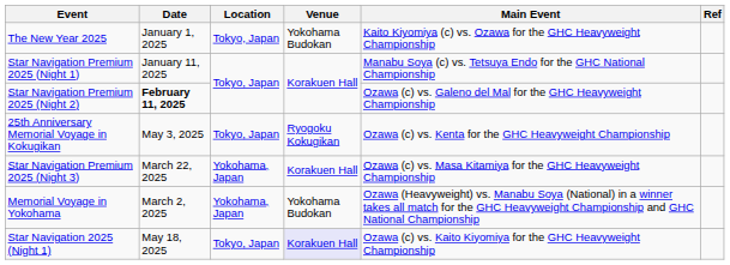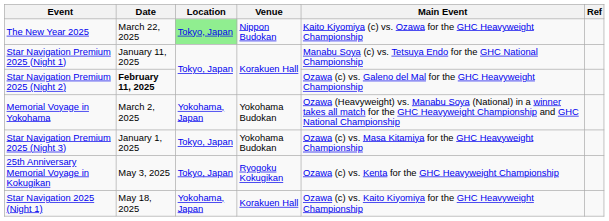 <table class="wikitable" style="font-size:85%;">
 <tr>
 <th>Event</th>
 <th>Date</th>
 <th>Location</th>
 <th>Venue</th>
 <th>Main Event</th>
 <th>Ref</th>
 </tr>
 <tr>
 <td><a href='#'>The New Year 2025</a></td>
-<td>January 1, 2025</td>
-<td><a href='#'>Tokyo, Japan</a></td>
-<td>Yokohama Budokan</td>
+<td>March 22, 2025</td>
+<td style="background: lightgreen;"><a href='#'>Tokyo, Japan</a></td>
+<td><a href='#'>Nippon Budokan</a></td>
 <td><a href='#'>Kaito Kiyomiya</a> (c) vs. <a href='#'>Ozawa</a> for the <a href='#'>GHC Heavyweight Championship</a></td>
 <td></td>
 </tr>
 <tr>
 <td><a href='#'>Star Navigation Premium 2025 (Night 1)</a></td>
 <td>January 11, 2025</td>
 <td rowspan=2><a href='#'>Tokyo, Japan</a></td>
 <td rowspan=2><a href='#'>Korakuen Hall</a></td>
 <td><a href='#'>Manabu Soya</a> (c) vs. <a href='#'>Tetsuya Endo</a> for the <a href='#'>GHC National Championship</a></td>
 <td></td>
 </tr>
 <tr>
 <td><a href='#'>Star Navigation Premium 2025 (Night 2)</a></td>
 <td><strong>February 11, 2025</strong></td>
 <td><a href='#'>Ozawa</a> (c) vs. <a href='#'>Galeno del Mal</a> for the <a href='#'>GHC Heavyweight Championship</a></td>
 <td></td>
 </tr>
 <tr>
+<td><a href='#'>Memorial Voyage in Yokohama</a></td>
+<td>March 2, 2025</td>
+<td><a href='#'>Yokohama, Japan</a></td>
+<td>Yokohama Budokan</td>
+<td><a href='#'>Ozawa</a> (Heavyweight) vs. <a href='#'>Manabu Soya</a> (National) in a <a href='#'>winner takes all match</a> for the <a href='#'>GHC Heavyweight Championship</a> and <a href='#'>GHC National Championship</a></td>
+<td></td>
+</tr>
+<tr>
+<td><a href='#'>Star Navigation Premium 2025 (Night 3)</a></td>
+<td>January 1, 2025</td>
+<td><a href='#'>Tokyo, Japan</a></td>
+<td>Yokohama Budokan</td>
+<td><a href='#'>Ozawa</a> (c) vs. <a href='#'>Masa Kitamiya</a> for the <a href='#'>GHC Heavyweight Championship</a></td>
+<td></td>
+</tr>
+<tr>
 <td><a href='#'>25th Anniversary Memorial Voyage in Kokugikan</a></td>
 <td>May 3, 2025</td>
 <td><a href='#'>Tokyo, Japan</a></td>
 <td><a href='#'>Ryogoku Kokugikan</a></td>
 <td><a href='#'>Ozawa</a> (c) vs. <a href='#'>Kenta</a> for the <a href='#'>GHC Heavyweight Championship</a></td>
 <td></td>
 </tr>
 <tr>
-<td><a href='#'>Star Navigation Premium 2025 (Night 3)</a></td>
-<td>March 22, 2025</td>
+<td><a href='#'>Star Navigation 2025 (Night 1)</a></td>
+<td>May 18, 2025</td>
 <td><a href='#'>Yokohama, Japan</a></td>
 <td><a href='#'>Korakuen Hall</a></td>
-<td><a href='#'>Ozawa</a> (c) vs. <a href='#'>Masa Kitamiya</a> for the <a href='#'>GHC Heavyweight Championship</a></td>
-<td></td>
-</tr>
-<tr>
-<td><a href='#'>Memorial Voyage in Yokohama</a></td>
-<td>March 2, 2025</td>
-<td><a href='#'>Yokohama, Japan</a></td>
-<td>Yokohama Budokan</td>
-<td><a href='#'>Ozawa</a> (Heavyweight) vs. <a href='#'>Manabu Soya</a> (National) in a <a href='#'>winner takes all match</a> for the <a href='#'>GHC Heavyweight Championship</a> and <a href='#'>GHC National Championship</a></td>
-<td></td>
-</tr>
-<tr>
-<td><a href='#'>Star Navigation 2025 (Night 1)</a></td>
-<td>May 18, 2025</td>
-<td><a href='#'>Tokyo, Japan</a></td>
-<td style="background: lavender;"><a href='#'>Korakuen Hall</a></td>
 <td><a href='#'>Ozawa</a> (c) vs. <a href='#'>Kaito Kiyomiya</a> for the <a href='#'>GHC Heavyweight Championship</a></td>
 <td></td>
 </tr>
 </table>
